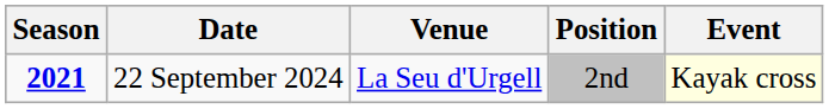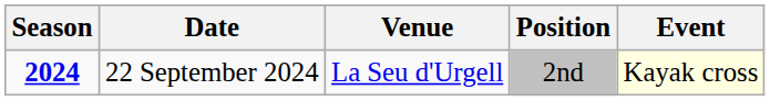 <table class="wikitable" style="text-align:center; font-size:95%;">
 <tr>
 <th>Season</th>
 <th>Date</th>
 <th>Venue</th>
 <th>Position</th>
 <th>Event</th>
 </tr>
 <tr>
-<td><strong><a href='#'>2021</a></strong></td>
+<td><strong><a href='#'>2024</a></strong></td>
 <td align=right>22 September 2024</td>
 <td align=left><a href='#'>La Seu d'Urgell</a></td>
 <td bgcolor=silver>2nd</td>
 <td style="background: lightyellow;">Kayak cross</td>
 </tr>
 </table>
